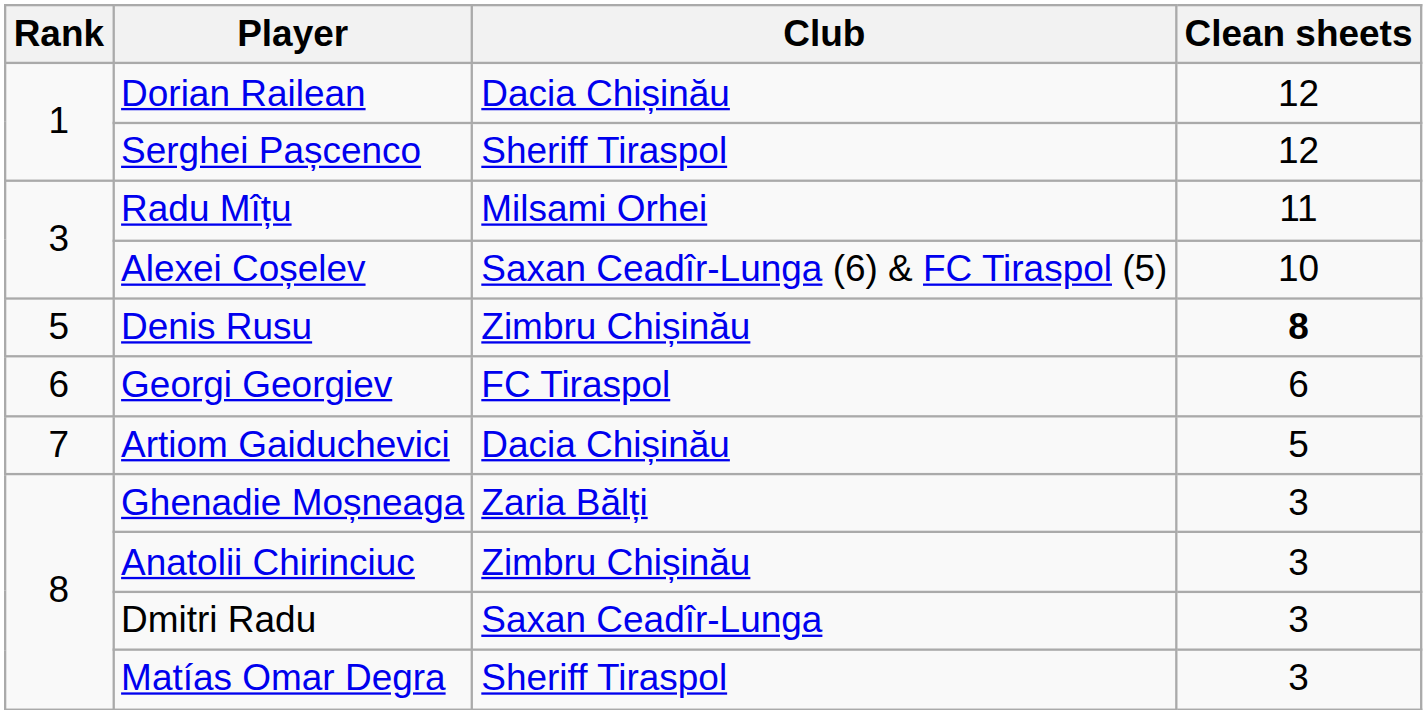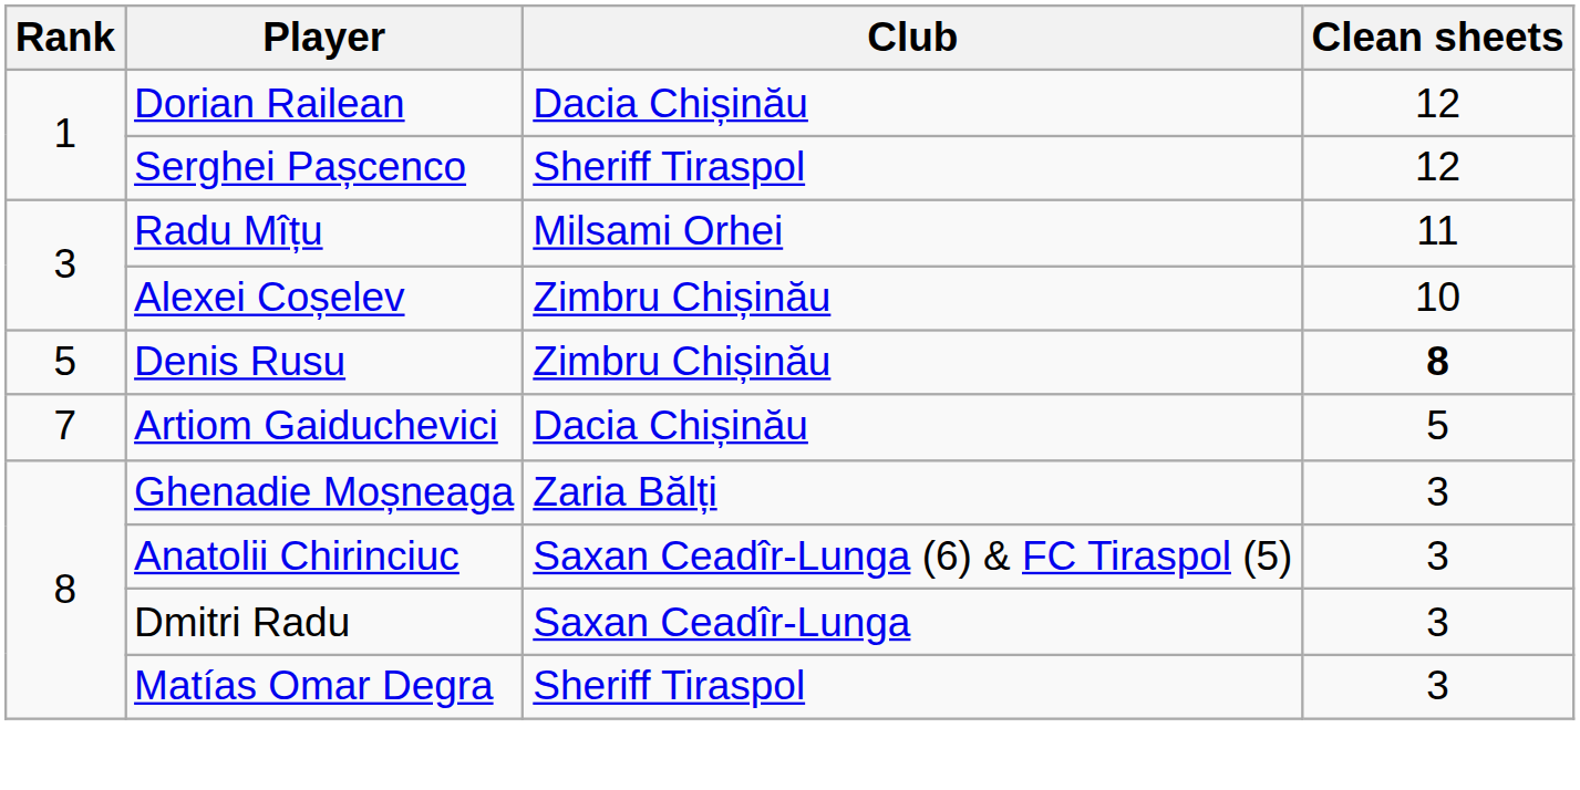 <table class="wikitable" style="text-align:center">
 <tr>
 <th>Rank</th>
 <th>Player</th>
 <th>Club</th>
 <th>Clean sheets</th>
 </tr>
 <tr>
 <td rowspan="2">1</td>
 <td align="left"> <a href='#'>Dorian Railean</a></td>
 <td align="left"><a href='#'>Dacia Chișinău</a></td>
 <td>12</td>
 </tr>
 <tr>
 <td align="left"> <a href='#'>Serghei Pașcenco</a></td>
 <td align="left"><a href='#'>Sheriff Tiraspol</a></td>
 <td>12</td>
 </tr>
 <tr>
 <td rowspan="2">3</td>
 <td align="left"> <a href='#'>Radu Mîțu</a></td>
 <td align="left"><a href='#'>Milsami Orhei</a></td>
 <td>11</td>
 </tr>
 <tr>
 <td align="left"> <a href='#'>Alexei Coșelev</a></td>
-<td align="left"><a href='#'>Saxan Ceadîr-Lunga</a> (6) & <a href='#'>FC Tiraspol</a> (5)</td>
+<td align="left"><a href='#'>Zimbru Chișinău</a></td>
 <td>10</td>
 </tr>
 <tr>
 <td rowspan="1">5</td>
 <td align="left"> <a href='#'>Denis Rusu</a></td>
 <td align="left"><a href='#'>Zimbru Chișinău</a></td>
 <td><strong>8</strong></td>
-</tr>
-<tr>
-<td rowspan="1">6</td>
-<td align="left"> <a href='#'>Georgi Georgiev</a></td>
-<td align="left"><a href='#'>FC Tiraspol</a></td>
-<td>6</td>
 </tr>
 <tr>
 <td rowspan="1">7</td>
 <td align="left"> <a href='#'>Artiom Gaiduchevici</a></td>
 <td align="left"><a href='#'>Dacia Chișinău</a></td>
 <td>5</td>
 </tr>
 <tr>
 <td rowspan="4">8</td>
 <td align="left"> <a href='#'>Ghenadie Moșneaga</a></td>
 <td align="left"><a href='#'>Zaria Bălți</a></td>
 <td>3</td>
 </tr>
 <tr>
 <td align="left"> <a href='#'>Anatolii Chirinciuc</a></td>
-<td align="left"><a href='#'>Zimbru Chișinău</a></td>
+<td align="left"><a href='#'>Saxan Ceadîr-Lunga</a> (6) & <a href='#'>FC Tiraspol</a> (5)</td>
 <td>3</td>
 </tr>
 <tr>
 <td align="left"> Dmitri Radu</td>
 <td align="left"><a href='#'>Saxan Ceadîr-Lunga</a></td>
 <td>3</td>
 </tr>
 <tr>
 <td align="left"> <a href='#'>Matías Omar Degra</a></td>
 <td align="left"><a href='#'>Sheriff Tiraspol</a></td>
 <td>3</td>
 </tr>
 </table>
